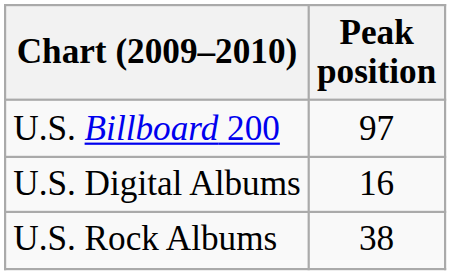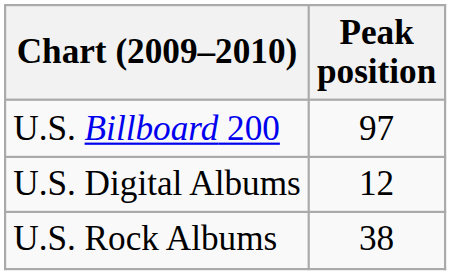 <table class="wikitable sortable">
 <tr>
 <th>Chart (2009–2010)</th>
 <th>Peak<br>position</th>
 </tr>
 <tr>
 <td>U.S. <a href='#'><em>Billboard</em> 200</a></td>
 <td style="text-align:center;">97</td>
 </tr>
 <tr>
 <td>U.S. Digital Albums</td>
-<td style="text-align:center;">16</td>
+<td style="text-align:center;">12</td>
 </tr>
 <tr>
 <td>U.S. Rock Albums</td>
 <td style="text-align:center;">38</td>
 </tr>
 </table>
